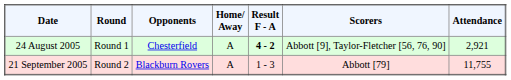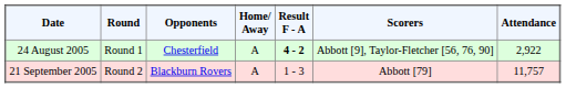 <table border="2" cellpadding="4" style="border-collapse:collapse; text-align:center; font-size:smaller;">
 <tr style="background:#f0f6ff;">
 <th><strong>Date</strong></th>
 <th><strong>Round</strong></th>
 <th><strong>Opponents</strong></th>
 <th><strong>Home/<br>Away</strong></th>
 <th><strong>Result<br>F - A</strong></th>
 <th><strong>Scorers</strong></th>
 <th><strong>Attendance</strong></th>
 </tr>
 <tr bgcolor="#ddffdd">
 <td>24 August 2005</td>
 <td>Round 1</td>
 <td><a href='#'>Chesterfield</a></td>
 <td>A</td>
 <td><strong>4 - 2</strong></td>
 <td>Abbott [9], Taylor-Fletcher [56, 76, 90]</td>
-<td>2,921</td>
+<td>2,922</td>
 </tr>
 <tr bgcolor="#ffdddd">
 <td>21 September 2005</td>
 <td>Round 2</td>
 <td><a href='#'>Blackburn Rovers</a></td>
 <td>A</td>
 <td>1 - 3</td>
 <td>Abbott [79]</td>
-<td>11,755</td>
+<td>11,757</td>
 </tr>
 </table>
